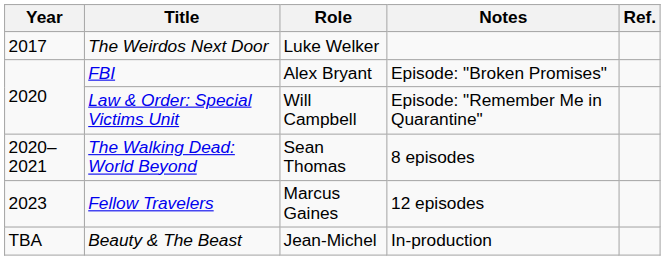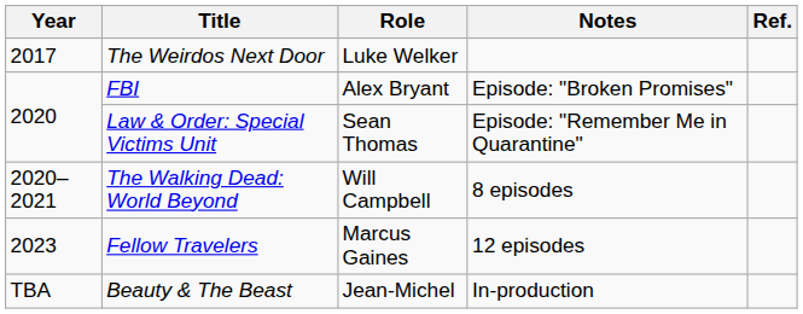 <table class="wikitable">
 <tr>
 <th>Year</th>
 <th>Title</th>
 <th>Role</th>
 <th>Notes</th>
 <th>Ref.</th>
 </tr>
 <tr>
 <td>2017</td>
 <td><em>The Weirdos Next Door</em></td>
 <td>Luke Welker</td>
 <td></td>
 <td></td>
 </tr>
 <tr>
 <td rowspan="2">2020</td>
 <td><em><a href='#'>FBI</a></em></td>
 <td>Alex Bryant</td>
 <td>Episode: "Broken Promises"</td>
 <td></td>
 </tr>
 <tr>
 <td><em><a href='#'>Law & Order: Special Victims Unit</a></em></td>
-<td>Will Campbell</td>
+<td>Sean Thomas</td>
 <td>Episode: "Remember Me in Quarantine"</td>
 <td></td>
 </tr>
 <tr>
 <td>2020–2021</td>
 <td><em><a href='#'>The Walking Dead: World Beyond</a></em></td>
-<td>Sean Thomas</td>
+<td>Will Campbell</td>
 <td>8 episodes</td>
 <td></td>
 </tr>
 <tr>
 <td>2023</td>
 <td><em><a href='#'>Fellow Travelers</a></em></td>
 <td>Marcus Gaines</td>
 <td>12 episodes</td>
 <td></td>
 </tr>
 <tr>
 <td>TBA</td>
 <td><em>Beauty & The Beast</em></td>
 <td>Jean-Michel</td>
 <td>In-production</td>
 <td></td>
 </tr>
 </table>
